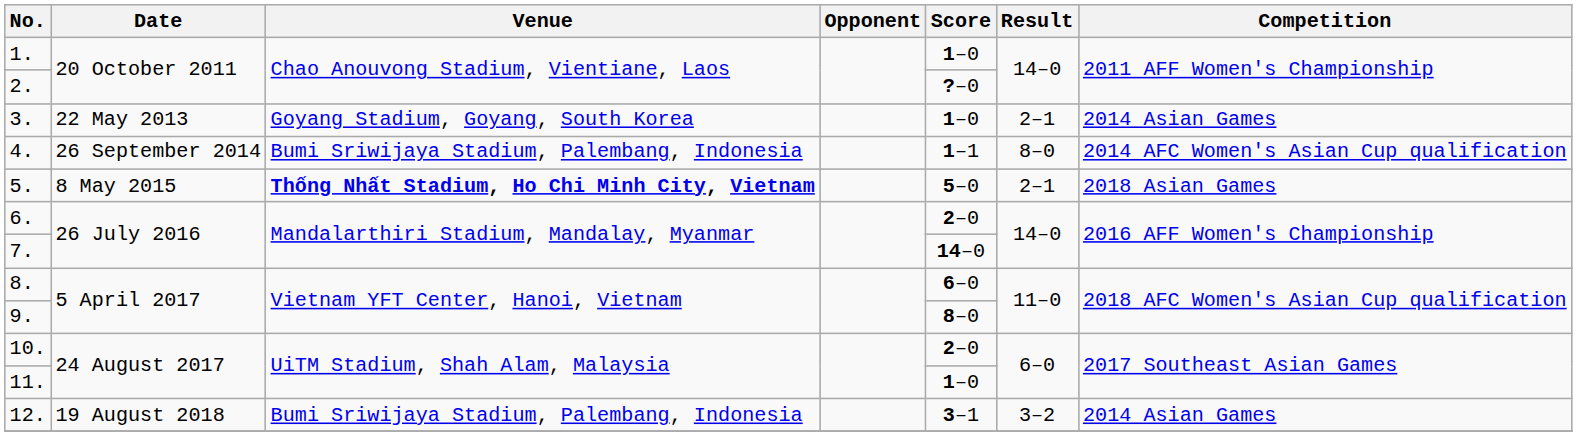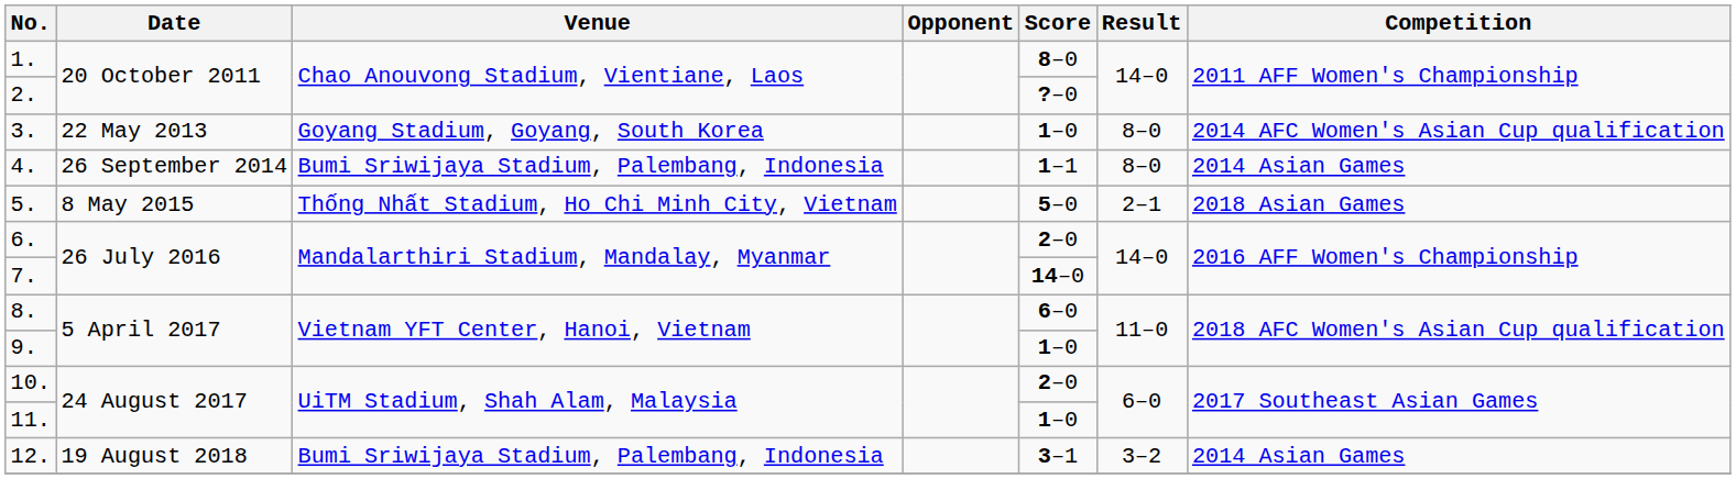 <table class="wikitable">
 <tr>
 <th>No.</th>
 <th>Date</th>
 <th>Venue</th>
 <th>Opponent</th>
 <th>Score</th>
 <th>Result</th>
 <th>Competition</th>
 </tr>
 <tr>
 <td>1.</td>
 <td rowspan="2">20 October 2011</td>
 <td rowspan="2"><a href='#'>Chao Anouvong Stadium</a>, <a href='#'>Vientiane</a>, <a href='#'>Laos</a></td>
 <td rowspan="2"></td>
-<td align=center><strong>1</strong>–0</td>
+<td align=center><strong>8</strong>–0</td>
 <td rowspan="2" align=center>14–0</td>
 <td rowspan="2"><a href='#'>2011 AFF Women's Championship</a></td>
 </tr>
 <tr>
 <td>2.</td>
 <td align=center><strong>?</strong>–0</td>
 </tr>
 <tr>
 <td>3.</td>
 <td>22 May 2013</td>
 <td><a href='#'>Goyang Stadium</a>, <a href='#'>Goyang</a>, <a href='#'>South Korea</a></td>
 <td></td>
 <td align=center><strong>1</strong>–0</td>
-<td align=center>2–1</td>
-<td><a href='#'>2014 Asian Games</a></td>
+<td align=center>8–0</td>
+<td><a href='#'>2014 AFC Women's Asian Cup qualification</a></td>
 </tr>
 <tr>
 <td>4.</td>
 <td>26 September 2014</td>
 <td><a href='#'>Bumi Sriwijaya Stadium</a>, <a href='#'>Palembang</a>, <a href='#'>Indonesia</a></td>
 <td></td>
 <td align=center><strong>1</strong>–1</td>
 <td align=center>8–0</td>
-<td><a href='#'>2014 AFC Women's Asian Cup qualification</a></td>
+<td><a href='#'>2014 Asian Games</a></td>
 </tr>
 <tr>
 <td>5.</td>
 <td>8 May 2015</td>
-<td><strong><a href='#'>Thống Nhất Stadium</a>, <a href='#'>Ho Chi Minh City</a>, <a href='#'>Vietnam</a></strong></td>
+<td><a href='#'>Thống Nhất Stadium</a>, <a href='#'>Ho Chi Minh City</a>, <a href='#'>Vietnam</a></td>
 <td></td>
 <td align=center><strong>5</strong>–0</td>
 <td align=center>2–1</td>
 <td><a href='#'>2018 Asian Games</a></td>
 </tr>
 <tr>
 <td>6.</td>
 <td rowspan="2">26 July 2016</td>
 <td rowspan="2"><a href='#'>Mandalarthiri Stadium</a>, <a href='#'>Mandalay</a>, <a href='#'>Myanmar</a></td>
 <td rowspan="2"></td>
 <td align=center><strong>2</strong>–0</td>
 <td rowspan="2" align=center>14–0</td>
 <td rowspan="2"><a href='#'>2016 AFF Women's Championship</a></td>
 </tr>
 <tr>
 <td>7.</td>
 <td align=center><strong>14</strong>–0</td>
 </tr>
 <tr>
 <td>8.</td>
 <td rowspan="2">5 April 2017</td>
 <td rowspan="2"><a href='#'>Vietnam YFT Center</a>, <a href='#'>Hanoi</a>, <a href='#'>Vietnam</a></td>
 <td rowspan="2"></td>
 <td align=center><strong>6</strong>–0</td>
 <td rowspan="2" align=center>11–0</td>
 <td rowspan="2"><a href='#'>2018 AFC Women's Asian Cup qualification</a></td>
 </tr>
 <tr>
 <td>9.</td>
-<td align=center><strong>8</strong>–0</td>
+<td align=center><strong>1</strong>–0</td>
 </tr>
 <tr>
 <td>10.</td>
 <td rowspan="2">24 August 2017</td>
 <td rowspan="2"><a href='#'>UiTM Stadium</a>, <a href='#'>Shah Alam</a>, <a href='#'>Malaysia</a></td>
 <td rowspan="2"></td>
 <td align=center><strong>2</strong>–0</td>
 <td rowspan="2" align=center>6–0</td>
 <td rowspan="2"><a href='#'>2017 Southeast Asian Games</a></td>
 </tr>
 <tr>
 <td>11.</td>
 <td align=center><strong>1</strong>–0</td>
 </tr>
 <tr>
 <td>12.</td>
 <td>19 August 2018</td>
 <td><a href='#'>Bumi Sriwijaya Stadium</a>, <a href='#'>Palembang</a>, <a href='#'>Indonesia</a></td>
 <td></td>
 <td align=center><strong>3</strong>–1</td>
 <td align=center>3–2</td>
 <td><a href='#'>2014 Asian Games</a></td>
 </tr>
 <tr>
 </tr>
 </table>
